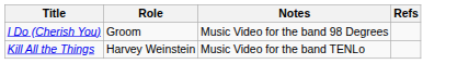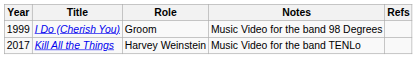 <table class="wikitable">
 <tr>
+<th>Year</th>
 <th>Title</th>
 <th>Role</th>
 <th>Notes</th>
 <th>Refs</th>
 </tr>
 <tr>
+<td>1999</td>
 <td><em><a href='#'>I Do (Cherish You)</a></em></td>
 <td>Groom</td>
 <td>Music Video for the band 98 Degrees</td>
 <td></td>
 </tr>
 <tr>
+<td>2017</td>
 <td><em><a href='#'>Kill All the Things</a></em></td>
 <td>Harvey Weinstein</td>
 <td>Music Video for the band TENLo</td>
 <td></td>
 </tr>
 </table>
